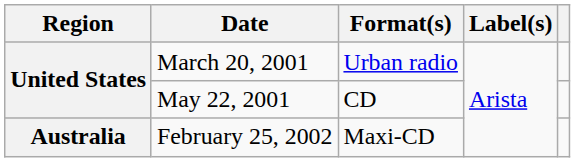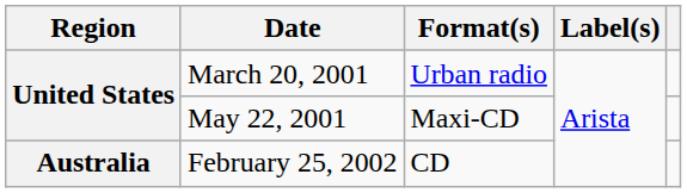 <table class="wikitable plainrowheaders">
 <tr>
 <th scope="col">Region</th>
 <th scope="col">Date</th>
 <th scope="col">Format(s)</th>
 <th scope="col">Label(s)</th>
 <th scope="col"></th>
 </tr>
 <tr>
 <th scope="row" rowspan="2">United States</th>
 <td>March 20, 2001</td>
 <td><a href='#'>Urban radio</a></td>
 <td rowspan="3"><a href='#'>Arista</a></td>
 <td></td>
 </tr>
 <tr>
 <td>May 22, 2001</td>
-<td>CD</td>
+<td>Maxi-CD</td>
 <td></td>
 </tr>
 <tr>
 <th scope="row">Australia</th>
 <td>February 25, 2002</td>
-<td>Maxi-CD</td>
+<td>CD</td>
 <td></td>
 </tr>
 </table>
